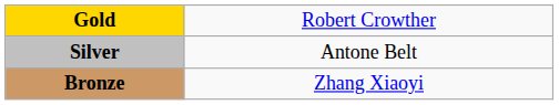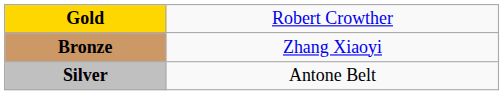 <table class="wikitable" style="text-align:center; " width="35%">
 <tr>
 <td bgcolor="gold"><strong>Gold</strong></td>
 <td><a href='#'>Robert Crowther</a><br>  <small><em></em></small></td>
 </tr>
 <tr>
+<td bgcolor="CC9966"><strong>Bronze</strong></td>
+<td><a href='#'>Zhang Xiaoyi</a><br>  <small><em></em></small></td>
+</tr>
+<tr>
 <td bgcolor="silver"><strong>Silver</strong></td>
 <td>Antone Belt<br>  <small><em></em></small></td>
 </tr>
-<tr>
-<td bgcolor="CC9966"><strong>Bronze</strong></td>
-<td><a href='#'>Zhang Xiaoyi</a><br>  <small><em></em></small></td>
-</tr>
 </table>
